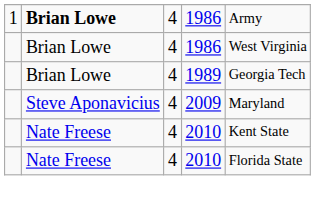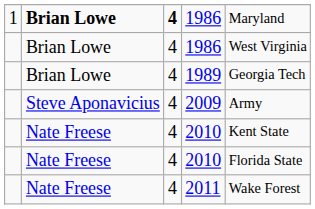 <table class="wikitable">
 <tr>
 </tr>
 <tr>
 <td>1</td>
 <td><strong>Brian Lowe</strong></td>
-<td>4</td>
+<td><strong>4</strong></td>
 <td><a href='#'>1986</a></td>
-<td style="font-size:80%;">Army</td>
+<td style="font-size:80%;">Maryland</td>
 </tr>
 <tr>
 <td></td>
 <td>Brian Lowe</td>
 <td>4</td>
 <td><a href='#'>1986</a></td>
 <td style="font-size:80%;">West Virginia</td>
 </tr>
 <tr>
 <td></td>
 <td>Brian Lowe</td>
 <td>4</td>
 <td><a href='#'>1989</a></td>
 <td style="font-size:80%;">Georgia Tech</td>
 </tr>
 <tr>
 <td></td>
 <td><a href='#'>Steve Aponavicius</a></td>
 <td>4</td>
 <td><a href='#'>2009</a></td>
-<td style="font-size:80%;">Maryland</td>
+<td style="font-size:80%;">Army</td>
 </tr>
 <tr>
 <td></td>
 <td><a href='#'>Nate Freese</a></td>
 <td>4</td>
 <td><a href='#'>2010</a></td>
 <td style="font-size:80%;">Kent State</td>
 </tr>
 <tr>
 <td></td>
 <td><a href='#'>Nate Freese</a></td>
 <td>4</td>
 <td><a href='#'>2010</a></td>
 <td style="font-size:80%;">Florida State</td>
 </tr>
+<tr>
+<td></td>
+<td><a href='#'>Nate Freese</a></td>
+<td>4</td>
+<td><a href='#'>2011</a></td>
+<td style="font-size:80%;">Wake Forest</td>
+</tr>
 </table>
